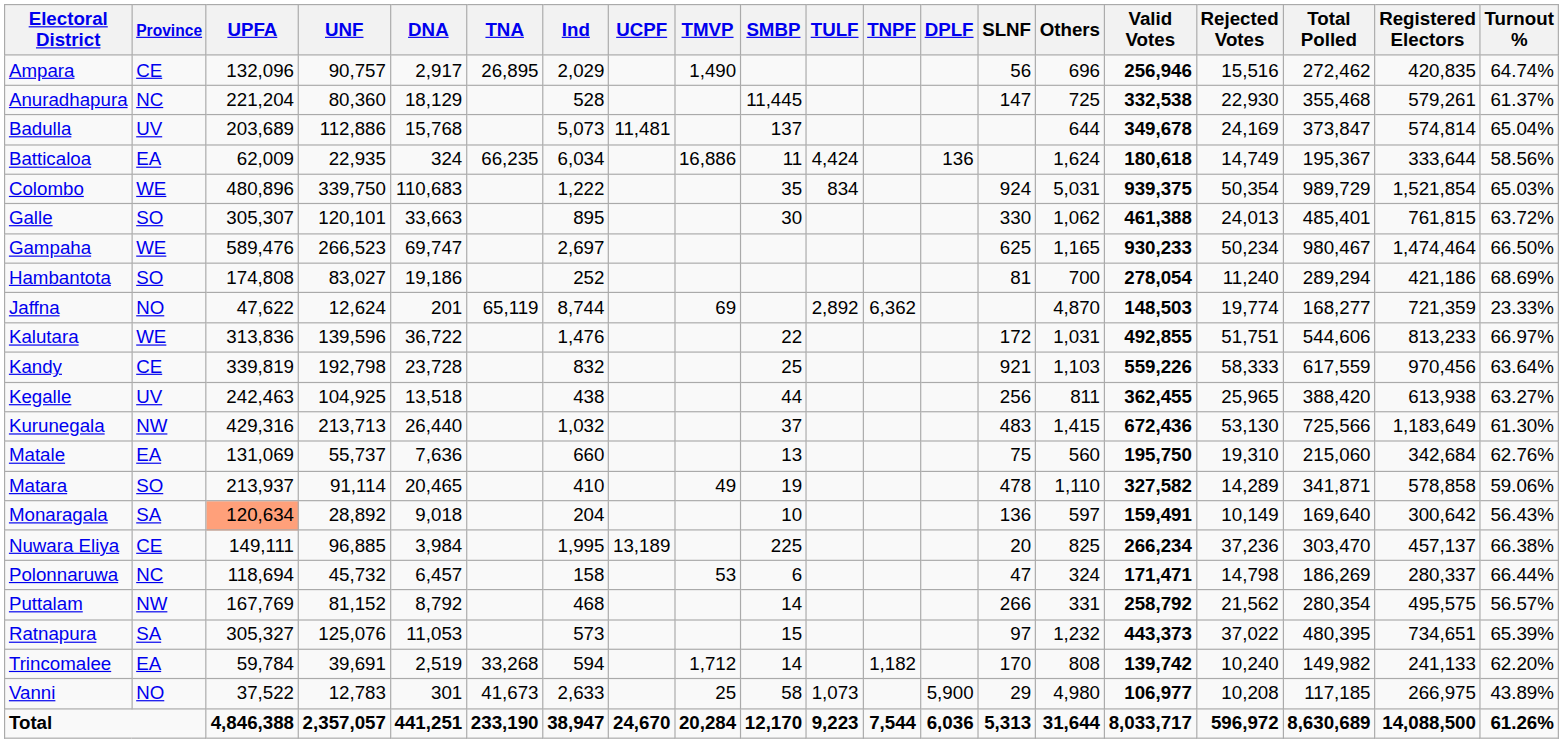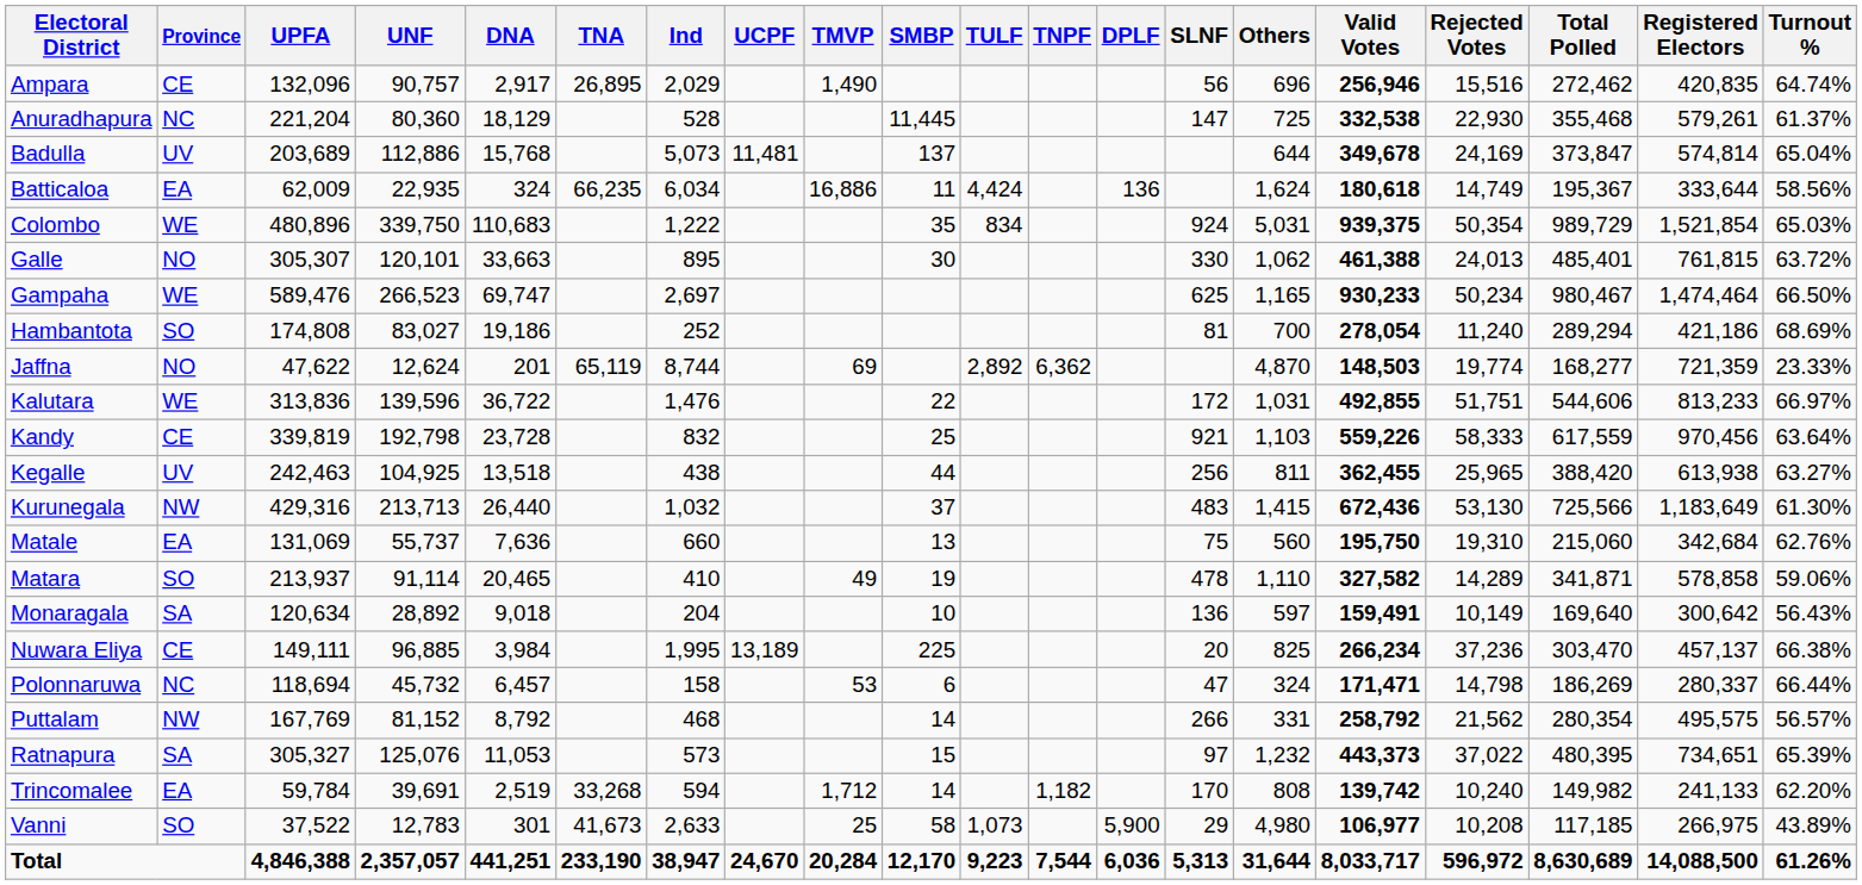 <table class="wikitable sortable" border="1" style="text-align:right;">
 <tr>
 <th><a href='#'>Electoral<br>District</a></th>
 <th><small><a href='#'>Province</a><br></small></th>
 <th><a href='#'>UPFA</a><br></th>
 <th><a href='#'>UNF</a><br></th>
 <th><a href='#'>DNA</a><br></th>
 <th><a href='#'>TNA</a><br></th>
 <th><a href='#'>Ind</a><br></th>
 <th><a href='#'>UCPF</a><br></th>
 <th><a href='#'>TMVP</a><br></th>
 <th><a href='#'>SMBP</a><br></th>
 <th><a href='#'>TULF</a><br></th>
 <th><a href='#'>TNPF</a><br></th>
 <th><a href='#'>DPLF</a><br></th>
 <th>SLNF<br></th>
 <th>Others<br></th>
 <th>Valid<br>Votes</th>
 <th>Rejected<br>Votes</th>
 <th>Total<br>Polled</th>
 <th>Registered<br>Electors</th>
 <th>Turnout<br>%</th>
 </tr>
 <tr>
 <td align=left><a href='#'>Ampara</a></td>
 <td align=left><a href='#'>CE</a></td>
 <td>132,096</td>
 <td>90,757</td>
 <td>2,917</td>
 <td>26,895</td>
 <td>2,029</td>
 <td></td>
 <td>1,490</td>
 <td></td>
 <td></td>
 <td></td>
 <td></td>
 <td>56</td>
 <td>696</td>
 <td><strong>256,946</strong></td>
 <td>15,516</td>
 <td>272,462</td>
 <td>420,835</td>
 <td>64.74%</td>
 </tr>
 <tr>
 <td align=left><a href='#'>Anuradhapura</a></td>
 <td align=left><a href='#'>NC</a></td>
 <td>221,204</td>
 <td>80,360</td>
 <td>18,129</td>
 <td></td>
 <td>528</td>
 <td></td>
 <td></td>
 <td>11,445</td>
 <td></td>
 <td></td>
 <td></td>
 <td>147</td>
 <td>725</td>
 <td><strong>332,538</strong></td>
 <td>22,930</td>
 <td>355,468</td>
 <td>579,261</td>
 <td>61.37%</td>
 </tr>
 <tr>
 <td align=left><a href='#'>Badulla</a></td>
 <td align=left><a href='#'>UV</a></td>
 <td>203,689</td>
 <td>112,886</td>
 <td>15,768</td>
 <td></td>
 <td>5,073</td>
 <td>11,481</td>
 <td></td>
 <td>137</td>
 <td></td>
 <td></td>
 <td></td>
 <td></td>
 <td>644</td>
 <td><strong>349,678</strong></td>
 <td>24,169</td>
 <td>373,847</td>
 <td>574,814</td>
 <td>65.04%</td>
 </tr>
 <tr>
 <td align=left><a href='#'>Batticaloa</a></td>
 <td align=left><a href='#'>EA</a></td>
 <td>62,009</td>
 <td>22,935</td>
 <td>324</td>
 <td>66,235</td>
 <td>6,034</td>
 <td></td>
 <td>16,886</td>
 <td>11</td>
 <td>4,424</td>
 <td></td>
 <td>136</td>
 <td></td>
 <td>1,624</td>
 <td><strong>180,618</strong></td>
 <td>14,749</td>
 <td>195,367</td>
 <td>333,644</td>
 <td>58.56%</td>
 </tr>
 <tr>
 <td align=left><a href='#'>Colombo</a></td>
 <td align=left><a href='#'>WE</a></td>
 <td>480,896</td>
 <td>339,750</td>
 <td>110,683</td>
 <td></td>
 <td>1,222</td>
 <td></td>
 <td></td>
 <td>35</td>
 <td>834</td>
 <td></td>
 <td></td>
 <td>924</td>
 <td>5,031</td>
 <td><strong>939,375</strong></td>
 <td>50,354</td>
 <td>989,729</td>
 <td>1,521,854</td>
 <td>65.03%</td>
 </tr>
 <tr>
 <td align=left><a href='#'>Galle</a></td>
-<td align=left><a href='#'>SO</a></td>
+<td align=left><a href='#'>NO</a></td>
 <td>305,307</td>
 <td>120,101</td>
 <td>33,663</td>
 <td></td>
 <td>895</td>
 <td></td>
 <td></td>
 <td>30</td>
 <td></td>
 <td></td>
 <td></td>
 <td>330</td>
 <td>1,062</td>
 <td><strong>461,388</strong></td>
 <td>24,013</td>
 <td>485,401</td>
 <td>761,815</td>
 <td>63.72%</td>
 </tr>
 <tr>
 <td align=left><a href='#'>Gampaha</a></td>
 <td align=left><a href='#'>WE</a></td>
 <td>589,476</td>
 <td>266,523</td>
 <td>69,747</td>
 <td></td>
 <td>2,697</td>
 <td></td>
 <td></td>
 <td></td>
 <td></td>
 <td></td>
 <td></td>
 <td>625</td>
 <td>1,165</td>
 <td><strong>930,233</strong></td>
 <td>50,234</td>
 <td>980,467</td>
 <td>1,474,464</td>
 <td>66.50%</td>
 </tr>
 <tr>
 <td align=left><a href='#'>Hambantota</a></td>
 <td align=left><a href='#'>SO</a></td>
 <td>174,808</td>
 <td>83,027</td>
 <td>19,186</td>
 <td></td>
 <td>252</td>
 <td></td>
 <td></td>
 <td></td>
 <td></td>
 <td></td>
 <td></td>
 <td>81</td>
 <td>700</td>
 <td><strong>278,054</strong></td>
 <td>11,240</td>
 <td>289,294</td>
 <td>421,186</td>
 <td>68.69%</td>
 </tr>
 <tr>
 <td align=left><a href='#'>Jaffna</a></td>
 <td align=left><a href='#'>NO</a></td>
 <td>47,622</td>
 <td>12,624</td>
 <td>201</td>
 <td>65,119</td>
 <td>8,744</td>
 <td></td>
 <td>69</td>
 <td></td>
 <td>2,892</td>
 <td>6,362</td>
 <td></td>
 <td></td>
 <td>4,870</td>
 <td><strong>148,503</strong></td>
 <td>19,774</td>
 <td>168,277</td>
 <td>721,359</td>
 <td>23.33%</td>
 </tr>
 <tr>
 <td align=left><a href='#'>Kalutara</a></td>
 <td align=left><a href='#'>WE</a></td>
 <td>313,836</td>
 <td>139,596</td>
 <td>36,722</td>
 <td></td>
 <td>1,476</td>
 <td></td>
 <td></td>
 <td>22</td>
 <td></td>
 <td></td>
 <td></td>
 <td>172</td>
 <td>1,031</td>
 <td><strong>492,855</strong></td>
 <td>51,751</td>
 <td>544,606</td>
 <td>813,233</td>
 <td>66.97%</td>
 </tr>
 <tr>
 <td align=left><a href='#'>Kandy</a></td>
 <td align=left><a href='#'>CE</a></td>
 <td>339,819</td>
 <td>192,798</td>
 <td>23,728</td>
 <td></td>
 <td>832</td>
 <td></td>
 <td></td>
 <td>25</td>
 <td></td>
 <td></td>
 <td></td>
 <td>921</td>
 <td>1,103</td>
 <td><strong>559,226</strong></td>
 <td>58,333</td>
 <td>617,559</td>
 <td>970,456</td>
 <td>63.64%</td>
 </tr>
 <tr>
 <td align=left><a href='#'>Kegalle</a></td>
 <td align=left><a href='#'>UV</a></td>
 <td>242,463</td>
 <td>104,925</td>
 <td>13,518</td>
 <td></td>
 <td>438</td>
 <td></td>
 <td></td>
 <td>44</td>
 <td></td>
 <td></td>
 <td></td>
 <td>256</td>
 <td>811</td>
 <td><strong>362,455</strong></td>
 <td>25,965</td>
 <td>388,420</td>
 <td>613,938</td>
 <td>63.27%</td>
 </tr>
 <tr>
 <td align=left><a href='#'>Kurunegala</a></td>
 <td align=left><a href='#'>NW</a></td>
 <td>429,316</td>
 <td>213,713</td>
 <td>26,440</td>
 <td></td>
 <td>1,032</td>
 <td></td>
 <td></td>
 <td>37</td>
 <td></td>
 <td></td>
 <td></td>
 <td>483</td>
 <td>1,415</td>
 <td><strong>672,436</strong></td>
 <td>53,130</td>
 <td>725,566</td>
 <td>1,183,649</td>
 <td>61.30%</td>
 </tr>
 <tr>
 <td align=left><a href='#'>Matale</a></td>
 <td align=left><a href='#'>EA</a></td>
 <td>131,069</td>
 <td>55,737</td>
 <td>7,636</td>
 <td></td>
 <td>660</td>
 <td></td>
 <td></td>
 <td>13</td>
 <td></td>
 <td></td>
 <td></td>
 <td>75</td>
 <td>560</td>
 <td><strong>195,750</strong></td>
 <td>19,310</td>
 <td>215,060</td>
 <td>342,684</td>
 <td>62.76%</td>
 </tr>
 <tr>
 <td align=left><a href='#'>Matara</a></td>
 <td align=left><a href='#'>SO</a></td>
 <td>213,937</td>
 <td>91,114</td>
 <td>20,465</td>
 <td></td>
 <td>410</td>
 <td></td>
 <td>49</td>
 <td>19</td>
 <td></td>
 <td></td>
 <td></td>
 <td>478</td>
 <td>1,110</td>
 <td><strong>327,582</strong></td>
 <td>14,289</td>
 <td>341,871</td>
 <td>578,858</td>
 <td>59.06%</td>
 </tr>
 <tr>
 <td align=left><a href='#'>Monaragala</a></td>
 <td align=left><a href='#'>SA</a></td>
-<td style="background: lightsalmon;">120,634</td>
+<td>120,634</td>
 <td>28,892</td>
 <td>9,018</td>
 <td></td>
 <td>204</td>
 <td></td>
 <td></td>
 <td>10</td>
 <td></td>
 <td></td>
 <td></td>
 <td>136</td>
 <td>597</td>
 <td><strong>159,491</strong></td>
 <td>10,149</td>
 <td>169,640</td>
 <td>300,642</td>
 <td>56.43%</td>
 </tr>
 <tr>
 <td align=left><a href='#'>Nuwara Eliya</a></td>
 <td align=left><a href='#'>CE</a></td>
 <td>149,111</td>
 <td>96,885</td>
 <td>3,984</td>
 <td></td>
 <td>1,995</td>
 <td>13,189</td>
 <td></td>
 <td>225</td>
 <td></td>
 <td></td>
 <td></td>
 <td>20</td>
 <td>825</td>
 <td><strong>266,234</strong></td>
 <td>37,236</td>
 <td>303,470</td>
 <td>457,137</td>
 <td>66.38%</td>
 </tr>
 <tr>
 <td align=left><a href='#'>Polonnaruwa</a></td>
 <td align=left><a href='#'>NC</a></td>
 <td>118,694</td>
 <td>45,732</td>
 <td>6,457</td>
 <td></td>
 <td>158</td>
 <td></td>
 <td>53</td>
 <td>6</td>
 <td></td>
 <td></td>
 <td></td>
 <td>47</td>
 <td>324</td>
 <td><strong>171,471</strong></td>
 <td>14,798</td>
 <td>186,269</td>
 <td>280,337</td>
 <td>66.44%</td>
 </tr>
 <tr>
 <td align=left><a href='#'>Puttalam</a></td>
 <td align=left><a href='#'>NW</a></td>
 <td>167,769</td>
 <td>81,152</td>
 <td>8,792</td>
 <td></td>
 <td>468</td>
 <td></td>
 <td></td>
 <td>14</td>
 <td></td>
 <td></td>
 <td></td>
 <td>266</td>
 <td>331</td>
 <td><strong>258,792</strong></td>
 <td>21,562</td>
 <td>280,354</td>
 <td>495,575</td>
 <td>56.57%</td>
 </tr>
 <tr>
 <td align=left><a href='#'>Ratnapura</a></td>
 <td align=left><a href='#'>SA</a></td>
 <td>305,327</td>
 <td>125,076</td>
 <td>11,053</td>
 <td></td>
 <td>573</td>
 <td></td>
 <td></td>
 <td>15</td>
 <td></td>
 <td></td>
 <td></td>
 <td>97</td>
 <td>1,232</td>
 <td><strong>443,373</strong></td>
 <td>37,022</td>
 <td>480,395</td>
 <td>734,651</td>
 <td>65.39%</td>
 </tr>
 <tr>
 <td align=left><a href='#'>Trincomalee</a></td>
 <td align=left><a href='#'>EA</a></td>
 <td>59,784</td>
 <td>39,691</td>
 <td>2,519</td>
 <td>33,268</td>
 <td>594</td>
 <td></td>
 <td>1,712</td>
 <td>14</td>
 <td></td>
 <td>1,182</td>
 <td></td>
 <td>170</td>
 <td>808</td>
 <td><strong>139,742</strong></td>
 <td>10,240</td>
 <td>149,982</td>
 <td>241,133</td>
 <td>62.20%</td>
 </tr>
 <tr>
 <td align=left><a href='#'>Vanni</a></td>
-<td align=left><a href='#'>NO</a></td>
+<td align=left><a href='#'>SO</a></td>
 <td>37,522</td>
 <td>12,783</td>
 <td>301</td>
 <td>41,673</td>
 <td>2,633</td>
 <td></td>
 <td>25</td>
 <td>58</td>
 <td>1,073</td>
 <td></td>
 <td>5,900</td>
 <td>29</td>
 <td>4,980</td>
 <td><strong>106,977</strong></td>
 <td>10,208</td>
 <td>117,185</td>
 <td>266,975</td>
 <td>43.89%</td>
 </tr>
 <tr class="sortbottom">
 <td align=left colspan=2><strong>Total</strong></td>
 <td><strong>4,846,388</strong></td>
 <td><strong>2,357,057</strong></td>
 <td><strong>441,251</strong></td>
 <td><strong>233,190</strong></td>
 <td><strong>38,947</strong></td>
 <td><strong>24,670</strong></td>
 <td><strong>20,284</strong></td>
 <td><strong>12,170</strong></td>
 <td><strong>9,223</strong></td>
 <td><strong>7,544</strong></td>
 <td><strong>6,036</strong></td>
 <td><strong>5,313</strong></td>
 <td><strong>31,644</strong></td>
 <td><strong>8,033,717</strong></td>
 <td><strong>596,972</strong></td>
 <td><strong>8,630,689</strong></td>
 <td><strong>14,088,500</strong></td>
 <td><strong>61.26%</strong></td>
 </tr>
 </table>
